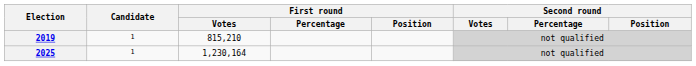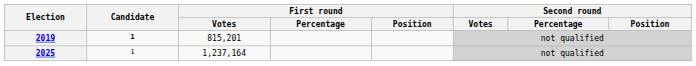 <table class=wikitable width=70%>
 <tr>
 <th rowspan=2>Election</th>
 <th rowspan=2>Candidate</th>
 <th colspan=3>First round</th>
 <th colspan=3>Second round</th>
 </tr>
 <tr>
 <th>Votes</th>
 <th>Percentage</th>
 <th>Position</th>
 <th>Votes</th>
 <th>Percentage</th>
 <th>Position</th>
 </tr>
 <tr align=center>
 <th><a href='#'>2019</a></th>
-<td><sup>1</sup></td>
-<td>815,210</td>
+<td><strong><sup>1</sup></strong></td>
+<td>815,201</td>
 <td></td>
 <td></td>
 <td bgcolor=lightgrey colspan=3>not qualified</td>
 </tr>
 <tr align=center>
 <th><a href='#'>2025</a></th>
 <td><sup>1</sup></td>
-<td>1,230,164</td>
+<td>1,237,164</td>
 <td></td>
 <td></td>
 <td bgcolor=lightgrey colspan=3>not qualified</td>
 </tr>
 </table>
